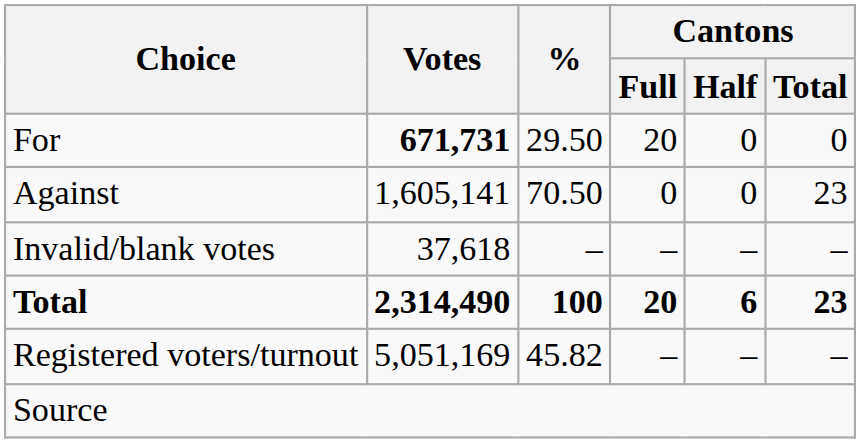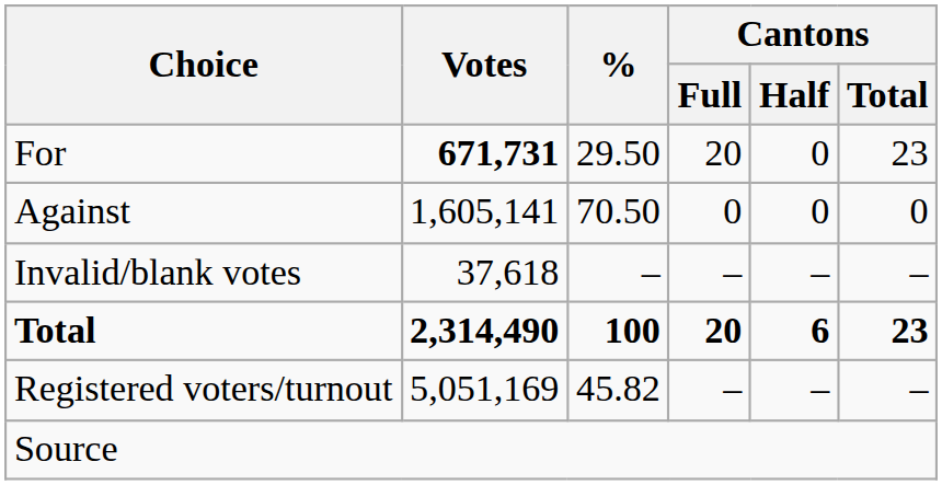 <table class=wikitable style=text-align:right>
 <tr>
 <th rowspan=2>Choice</th>
 <th rowspan=2>Votes</th>
 <th rowspan=2>%</th>
 <th colspan=3>Cantons</th>
 </tr>
 <tr>
 <th>Full</th>
 <th>Half</th>
 <th>Total</th>
 </tr>
 <tr>
 <td align=left>For</td>
 <td><strong>671,731</strong></td>
 <td>29.50</td>
 <td>20</td>
 <td>0</td>
-<td>0</td>
+<td>23</td>
 </tr>
 <tr>
 <td align=left>Against</td>
 <td>1,605,141</td>
 <td>70.50</td>
 <td>0</td>
 <td>0</td>
-<td>23</td>
+<td>0</td>
 </tr>
 <tr>
 <td align=left>Invalid/blank votes</td>
 <td>37,618</td>
 <td>–</td>
 <td>–</td>
 <td>–</td>
 <td>–</td>
 </tr>
 <tr>
 <td align=left><strong>Total</strong></td>
 <td><strong>2,314,490</strong></td>
 <td><strong>100</strong></td>
 <td><strong>20</strong></td>
 <td><strong>6</strong></td>
 <td><strong>23</strong></td>
 </tr>
 <tr>
 <td align=left>Registered voters/turnout</td>
 <td>5,051,169</td>
 <td>45.82</td>
 <td>–</td>
 <td>–</td>
 <td>–</td>
 </tr>
 <tr>
 <td style="text-align:left;" colspan="6">Source</td>
 </tr>
 </table>
